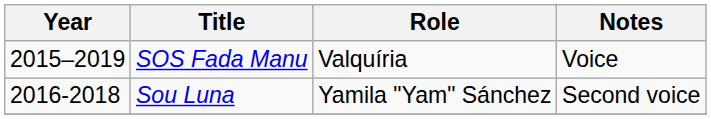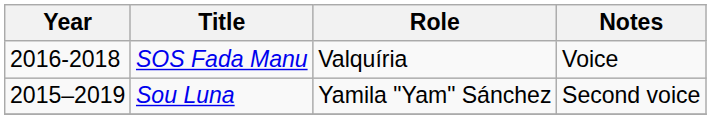 <table class="wikitable sortable">
 <tr>
 <th>Year</th>
 <th>Title</th>
 <th>Role</th>
 <th>Notes</th>
 </tr>
 <tr>
-<td>2015–2019</td>
+<td>2016-2018</td>
 <td><em><a href='#'>SOS Fada Manu</a></em></td>
 <td>Valquíria</td>
 <td>Voice</td>
 </tr>
 <tr>
-<td>2016-2018</td>
+<td>2015–2019</td>
 <td><em><a href='#'>Sou Luna</a></em></td>
 <td>Yamila "Yam" Sánchez</td>
 <td>Second voice</td>
 </tr>
 <tr>
 </tr>
 </table>
